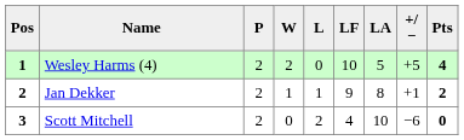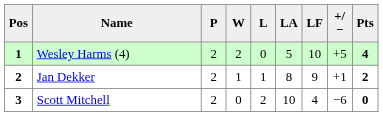 <table style=border-collapse:collapse border=1 cellspacing=0 cellpadding=5>
 <tr align=center bgcolor=#efefef>
 <th width=20>Pos</th>
 <th width=200>Name</th>
 <th width=20>P</th>
 <th width=20>W</th>
 <th width=20>L</th>
+<th width=20>LA</th>
 <th width=20>LF</th>
-<th width=20>LA</th>
 <th width=20>+/−</th>
 <th width=20>Pts</th>
 </tr>
 <tr align=center style="background: #ccffcc;">
 <td><strong>1</strong></td>
 <td align="left"> <a href='#'>Wesley Harms</a> (4)</td>
 <td>2</td>
 <td>2</td>
 <td>0</td>
+<td>5</td>
 <td>10</td>
-<td>5</td>
 <td>+5</td>
 <td><strong>4</strong></td>
 </tr>
 <tr align=center>
 <td><strong>2</strong></td>
 <td align="left"> <a href='#'>Jan Dekker</a></td>
 <td>2</td>
 <td>1</td>
 <td>1</td>
+<td>8</td>
 <td>9</td>
-<td>8</td>
 <td>+1</td>
 <td><strong>2</strong></td>
 </tr>
 <tr align=center>
 <td><strong>3</strong></td>
 <td align="left"> <a href='#'>Scott Mitchell</a></td>
 <td>2</td>
 <td>0</td>
 <td>2</td>
+<td>10</td>
 <td>4</td>
-<td>10</td>
 <td>−6</td>
 <td><strong>0</strong></td>
 </tr>
 </table>
